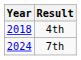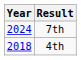 <table class="wikitable" style="text-align:center">
 <tr>
 <th>Year</th>
 <th>Result</th>
 </tr>
 <tr>
+<td><a href='#'>2024</a></td>
+<td>7th</td>
+</tr>
+<tr>
 <td><a href='#'>2018</a></td>
 <td>4th</td>
 </tr>
-<tr>
-<td><a href='#'>2024</a></td>
-<td>7th</td>
-</tr>
 </table>
